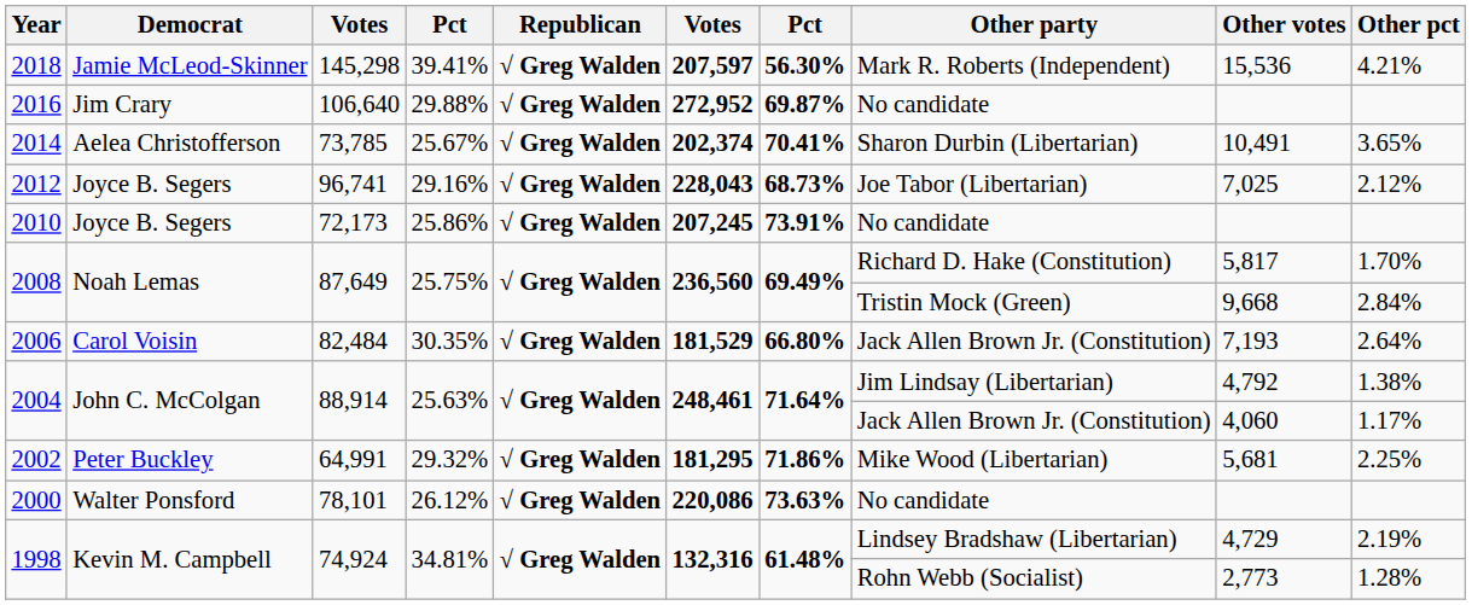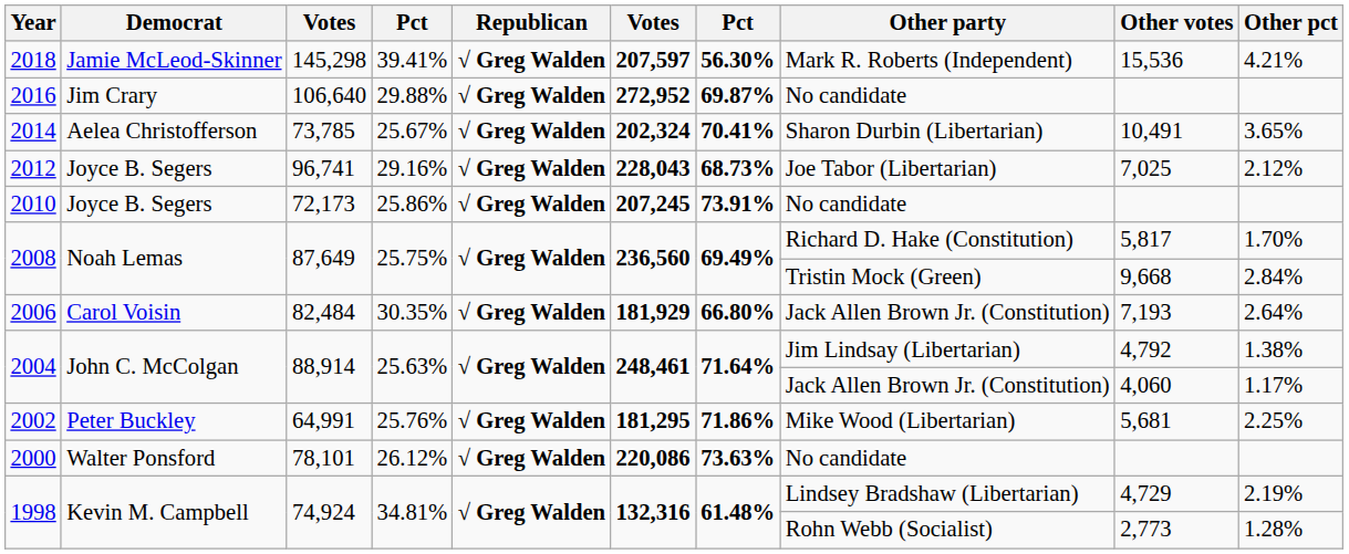 <table class="wikitable">
 <tr>
 <th>Year</th>
 <th>Democrat</th>
 <th>Votes</th>
 <th>Pct</th>
 <th>Republican</th>
 <th>Votes</th>
 <th>Pct</th>
 <th>Other party</th>
 <th>Other votes</th>
 <th>Other pct</th>
 </tr>
 <tr>
 <td><a href='#'>2018</a></td>
 <td><a href='#'>Jamie McLeod-Skinner</a></td>
 <td>145,298</td>
 <td>39.41%</td>
 <td><strong>√ Greg Walden</strong></td>
 <td><strong>207,597</strong></td>
 <td><strong>56.30%</strong></td>
 <td>Mark R. Roberts (Independent)</td>
 <td>15,536</td>
 <td>4.21%</td>
 </tr>
 <tr>
 <td><a href='#'>2016</a></td>
 <td>Jim Crary</td>
 <td>106,640</td>
 <td>29.88%</td>
 <td><strong>√ Greg Walden</strong></td>
 <td><strong>272,952</strong></td>
 <td><strong>69.87%</strong></td>
 <td>No candidate</td>
 <td align="right"></td>
 <td></td>
 </tr>
 <tr>
 <td><a href='#'>2014</a></td>
 <td>Aelea Christofferson</td>
 <td>73,785</td>
 <td>25.67%</td>
 <td><strong>√ Greg Walden</strong></td>
-<td><strong>202,374</strong></td>
+<td><strong>202,324</strong></td>
 <td><strong>70.41%</strong></td>
 <td>Sharon Durbin (Libertarian)</td>
 <td>10,491</td>
 <td>3.65%</td>
 </tr>
 <tr>
 <td><a href='#'>2012</a></td>
 <td>Joyce B. Segers</td>
 <td>96,741</td>
 <td>29.16%</td>
 <td><strong>√ Greg Walden</strong></td>
 <td><strong>228,043</strong></td>
 <td><strong>68.73%</strong></td>
 <td>Joe Tabor (Libertarian)</td>
 <td>7,025</td>
 <td>2.12%</td>
 </tr>
 <tr>
 <td><a href='#'>2010</a></td>
 <td>Joyce B. Segers</td>
 <td>72,173</td>
 <td>25.86%</td>
 <td><strong>√ Greg Walden</strong></td>
 <td><strong>207,245</strong></td>
 <td><strong>73.91%</strong></td>
 <td>No candidate</td>
 <td align="right"></td>
 <td></td>
 </tr>
 <tr>
 <td rowspan="2"><a href='#'>2008</a></td>
 <td rowspan="2" >Noah Lemas</td>
 <td rowspan="2" >87,649</td>
 <td rowspan="2" >25.75%</td>
 <td rowspan="2" ><strong>√ Greg Walden</strong></td>
 <td rowspan="2" ><strong>236,560</strong></td>
 <td rowspan="2" ><strong>69.49%</strong></td>
 <td>Richard D. Hake (Constitution)</td>
 <td>5,817</td>
 <td>1.70%</td>
 </tr>
 <tr>
 <td>Tristin Mock (Green)</td>
 <td>9,668</td>
 <td>2.84%</td>
 </tr>
 <tr>
 <td><a href='#'>2006</a></td>
 <td><a href='#'>Carol Voisin</a></td>
 <td>82,484</td>
 <td>30.35%</td>
 <td><strong>√ Greg Walden</strong></td>
-<td><strong>181,529</strong></td>
+<td><strong>181,929</strong></td>
 <td><strong>66.80%</strong></td>
 <td>Jack Allen Brown Jr. (Constitution)</td>
 <td>7,193</td>
 <td>2.64%</td>
 </tr>
 <tr>
 <td rowspan="2"><a href='#'>2004</a></td>
 <td rowspan="2" >John C. McColgan</td>
 <td rowspan="2" >88,914</td>
 <td rowspan="2" >25.63%</td>
 <td rowspan="2" ><strong>√ Greg Walden</strong></td>
 <td rowspan="2" ><strong>248,461</strong></td>
 <td rowspan="2" ><strong>71.64%</strong></td>
 <td>Jim Lindsay (Libertarian)</td>
 <td>4,792</td>
 <td>1.38%</td>
 </tr>
 <tr>
 <td>Jack Allen Brown Jr. (Constitution)</td>
 <td>4,060</td>
 <td>1.17%</td>
 </tr>
 <tr>
 <td><a href='#'>2002</a></td>
 <td><a href='#'>Peter Buckley</a></td>
 <td>64,991</td>
-<td>29.32%</td>
+<td>25.76%</td>
 <td><strong>√ Greg Walden</strong></td>
 <td><strong>181,295</strong></td>
 <td><strong>71.86%</strong></td>
 <td>Mike Wood (Libertarian)</td>
 <td>5,681</td>
 <td>2.25%</td>
 </tr>
 <tr>
 <td><a href='#'>2000</a></td>
 <td>Walter Ponsford</td>
 <td>78,101</td>
 <td>26.12%</td>
 <td><strong>√ Greg Walden</strong></td>
 <td><strong>220,086</strong></td>
 <td><strong>73.63%</strong></td>
 <td>No candidate</td>
 <td align="right"></td>
 <td></td>
 </tr>
 <tr>
 <td rowspan="2"><a href='#'>1998</a></td>
 <td rowspan="2" >Kevin M. Campbell</td>
 <td rowspan="2" >74,924</td>
 <td rowspan="2" >34.81%</td>
 <td rowspan="2" ><strong>√ Greg Walden</strong></td>
 <td rowspan="2" ><strong>132,316</strong></td>
 <td rowspan="2" ><strong>61.48%</strong></td>
 <td>Lindsey Bradshaw (Libertarian)</td>
 <td>4,729</td>
 <td>2.19%</td>
 </tr>
 <tr>
 <td>Rohn Webb (Socialist)</td>
 <td>2,773</td>
 <td>1.28%</td>
 </tr>
 </table>
